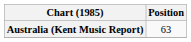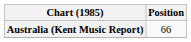 <table class="wikitable plainrowheaders" style="text-align:center">
 <tr>
 <th>Chart (1985)</th>
 <th>Position</th>
 </tr>
 <tr>
 <th scope="row">Australia (Kent Music Report)</th>
-<td>63</td>
+<td>66</td>
 </tr>
 <tr>
 </tr>
 </table>
